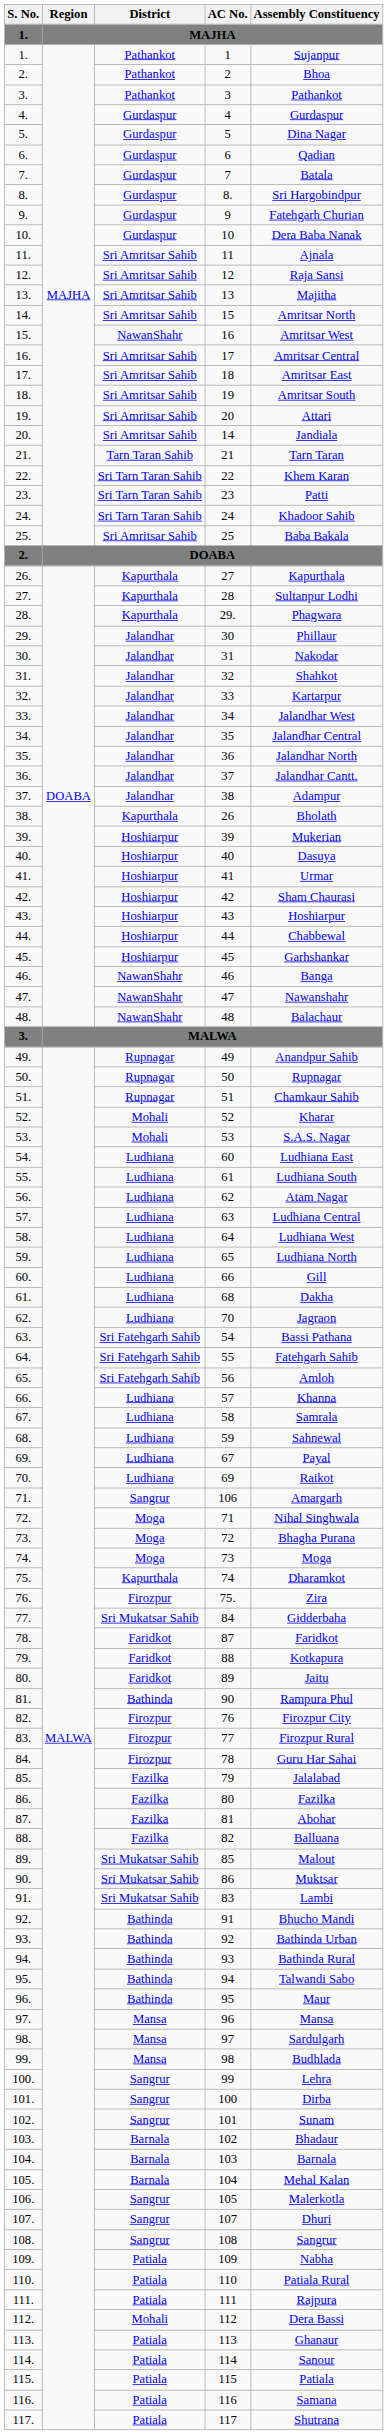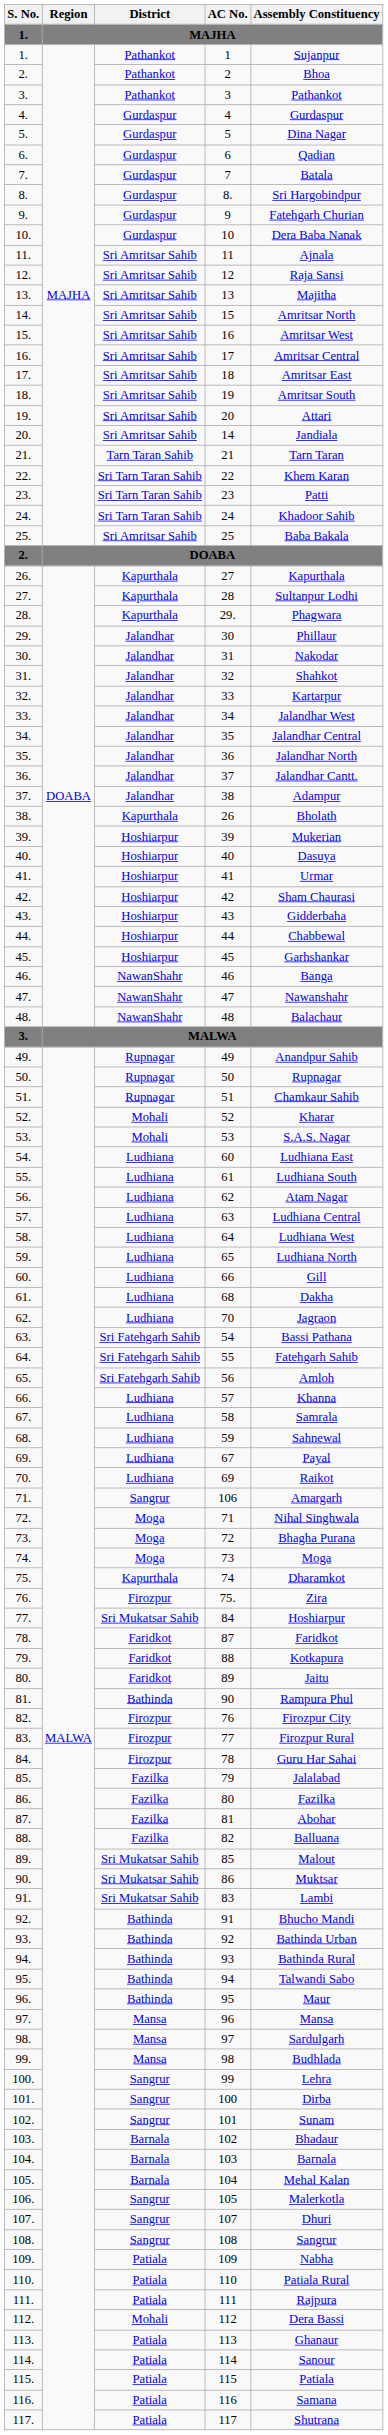 <table class="wikitable sortable" style="Text-align:center">
 <tr>
 <th>S. No.</th>
 <th>Region</th>
 <th>District</th>
 <th>AC No.</th>
 <th>Assembly Constituency</th>
 </tr>
 <tr>
 <td align="center" style="background-color: grey;"><span><strong>1.</strong></span></td>
 <td colspan="4" align="center" style="background-color: grey;"><span><strong>MAJHA</strong></span></td>
 </tr>
 <tr>
 <td>1.</td>
 <td rowspan="25"><a href='#'>MAJHA</a></td>
 <td><a href='#'>Pathankot</a></td>
 <td>1</td>
 <td><a href='#'>Sujanpur</a></td>
 </tr>
 <tr>
 <td>2.</td>
 <td><a href='#'>Pathankot</a></td>
 <td>2</td>
 <td><a href='#'>Bhoa</a></td>
 </tr>
 <tr>
 <td>3.</td>
 <td><a href='#'>Pathankot</a></td>
 <td>3</td>
 <td><a href='#'>Pathankot</a></td>
 </tr>
 <tr>
 <td>4.</td>
 <td><a href='#'>Gurdaspur</a></td>
 <td>4</td>
 <td><a href='#'>Gurdaspur</a></td>
 </tr>
 <tr>
 <td>5.</td>
 <td><a href='#'>Gurdaspur</a></td>
 <td>5</td>
 <td><a href='#'>Dina Nagar</a></td>
 </tr>
 <tr>
 <td>6.</td>
 <td><a href='#'>Gurdaspur</a></td>
 <td>6</td>
 <td><a href='#'>Qadian</a></td>
 </tr>
 <tr>
 <td>7.</td>
 <td><a href='#'>Gurdaspur</a></td>
 <td>7</td>
 <td><a href='#'>Batala</a></td>
 </tr>
 <tr>
 <td>8.</td>
 <td><a href='#'>Gurdaspur</a></td>
 <td>8.</td>
 <td><a href='#'>Sri Hargobindpur</a></td>
 </tr>
 <tr>
 <td>9.</td>
 <td><a href='#'>Gurdaspur</a></td>
 <td>9</td>
 <td><a href='#'>Fatehgarh Churian</a></td>
 </tr>
 <tr>
 <td>10.</td>
 <td><a href='#'>Gurdaspur</a></td>
 <td>10</td>
 <td><a href='#'>Dera Baba Nanak</a></td>
 </tr>
 <tr>
 <td>11.</td>
 <td><a href='#'>Sri Amritsar Sahib</a></td>
 <td>11</td>
 <td><a href='#'>Ajnala</a></td>
 </tr>
 <tr>
 <td>12.</td>
 <td><a href='#'>Sri Amritsar Sahib</a></td>
 <td>12</td>
 <td><a href='#'>Raja Sansi</a></td>
 </tr>
 <tr>
 <td>13.</td>
 <td><a href='#'>Sri Amritsar Sahib</a></td>
 <td>13</td>
 <td><a href='#'>Majitha</a></td>
 </tr>
 <tr>
 <td>14.</td>
 <td><a href='#'>Sri Amritsar Sahib</a></td>
 <td>15</td>
 <td><a href='#'>Amritsar North</a></td>
 </tr>
 <tr>
 <td>15.</td>
-<td><a href='#'>NawanShahr</a></td>
+<td><a href='#'>Sri Amritsar Sahib</a></td>
 <td>16</td>
 <td><a href='#'>Amritsar West</a></td>
 </tr>
 <tr>
 <td>16.</td>
 <td><a href='#'>Sri Amritsar Sahib</a></td>
 <td>17</td>
 <td><a href='#'>Amritsar Central</a></td>
 </tr>
 <tr>
 <td>17.</td>
 <td><a href='#'>Sri Amritsar Sahib</a></td>
 <td>18</td>
 <td><a href='#'>Amritsar East</a></td>
 </tr>
 <tr>
 <td>18.</td>
 <td><a href='#'>Sri Amritsar Sahib</a></td>
 <td>19</td>
 <td><a href='#'>Amritsar South</a></td>
 </tr>
 <tr>
 <td>19.</td>
 <td><a href='#'>Sri Amritsar Sahib</a></td>
 <td>20</td>
 <td><a href='#'>Attari</a></td>
 </tr>
 <tr>
 <td>20.</td>
 <td><a href='#'>Sri Amritsar Sahib</a></td>
 <td>14</td>
 <td><a href='#'>Jandiala</a></td>
 </tr>
 <tr>
 <td>21.</td>
 <td><a href='#'>Tarn Taran Sahib</a></td>
 <td>21</td>
 <td><a href='#'>Tarn Taran</a></td>
 </tr>
 <tr>
 <td>22.</td>
 <td><a href='#'>Sri Tarn Taran Sahib</a></td>
 <td>22</td>
 <td><a href='#'>Khem Karan</a></td>
 </tr>
 <tr>
 <td>23.</td>
 <td><a href='#'>Sri Tarn Taran Sahib</a></td>
 <td>23</td>
 <td><a href='#'>Patti</a></td>
 </tr>
 <tr>
 <td>24.</td>
 <td><a href='#'>Sri Tarn Taran Sahib</a></td>
 <td>24</td>
 <td><a href='#'>Khadoor Sahib</a></td>
 </tr>
 <tr>
 <td>25.</td>
 <td><a href='#'>Sri Amritsar Sahib</a></td>
 <td>25</td>
 <td><a href='#'>Baba Bakala</a></td>
 </tr>
 <tr>
 <td align="center" style="background-color: grey;"><span><strong>2.</strong></span></td>
 <td colspan="4" align="center" style="background-color: grey;"><span><strong>DOABA</strong></span></td>
 </tr>
 <tr>
 <td>26.</td>
 <td rowspan="23"><a href='#'>DOABA</a></td>
 <td><a href='#'>Kapurthala</a></td>
 <td>27</td>
 <td><a href='#'>Kapurthala</a></td>
 </tr>
 <tr>
 <td>27.</td>
 <td><a href='#'>Kapurthala</a></td>
 <td>28</td>
 <td><a href='#'>Sultanpur Lodhi</a></td>
 </tr>
 <tr>
 <td>28.</td>
 <td><a href='#'>Kapurthala</a></td>
 <td>29.</td>
 <td><a href='#'>Phagwara</a></td>
 </tr>
 <tr>
 <td>29.</td>
 <td><a href='#'>Jalandhar</a></td>
 <td>30</td>
 <td><a href='#'>Phillaur</a></td>
 </tr>
 <tr>
 <td>30.</td>
 <td><a href='#'>Jalandhar</a></td>
 <td>31</td>
 <td><a href='#'>Nakodar</a></td>
 </tr>
 <tr>
 <td>31.</td>
 <td><a href='#'>Jalandhar</a></td>
 <td>32</td>
 <td><a href='#'>Shahkot</a></td>
 </tr>
 <tr>
 <td>32.</td>
 <td><a href='#'>Jalandhar</a></td>
 <td>33</td>
 <td><a href='#'>Kartarpur</a></td>
 </tr>
 <tr>
 <td>33.</td>
 <td><a href='#'>Jalandhar</a></td>
 <td>34</td>
 <td><a href='#'>Jalandhar West</a></td>
 </tr>
 <tr>
 <td>34.</td>
 <td><a href='#'>Jalandhar</a></td>
 <td>35</td>
 <td><a href='#'>Jalandhar Central</a></td>
 </tr>
 <tr>
 <td>35.</td>
 <td><a href='#'>Jalandhar</a></td>
 <td>36</td>
 <td><a href='#'>Jalandhar North</a></td>
 </tr>
 <tr>
 <td>36.</td>
 <td><a href='#'>Jalandhar</a></td>
 <td>37</td>
 <td><a href='#'>Jalandhar Cantt.</a></td>
 </tr>
 <tr>
 <td>37.</td>
 <td><a href='#'>Jalandhar</a></td>
 <td>38</td>
 <td><a href='#'>Adampur</a></td>
 </tr>
 <tr>
 <td>38.</td>
 <td><a href='#'>Kapurthala</a></td>
 <td>26</td>
 <td><a href='#'>Bholath</a></td>
 </tr>
 <tr>
 <td>39.</td>
 <td><a href='#'>Hoshiarpur</a></td>
 <td>39</td>
 <td><a href='#'>Mukerian</a></td>
 </tr>
 <tr>
 <td>40.</td>
 <td><a href='#'>Hoshiarpur</a></td>
 <td>40</td>
 <td><a href='#'>Dasuya</a></td>
 </tr>
 <tr>
 <td>41.</td>
 <td><a href='#'>Hoshiarpur</a></td>
 <td>41</td>
 <td><a href='#'>Urmar</a></td>
 </tr>
 <tr>
 <td>42.</td>
 <td><a href='#'>Hoshiarpur</a></td>
 <td>42</td>
 <td><a href='#'>Sham Chaurasi</a></td>
 </tr>
 <tr>
 <td>43.</td>
 <td><a href='#'>Hoshiarpur</a></td>
 <td>43</td>
-<td><a href='#'>Hoshiarpur</a></td>
+<td><a href='#'>Gidderbaha</a></td>
 </tr>
 <tr>
 <td>44.</td>
 <td><a href='#'>Hoshiarpur</a></td>
 <td>44</td>
 <td><a href='#'>Chabbewal</a></td>
 </tr>
 <tr>
 <td>45.</td>
 <td><a href='#'>Hoshiarpur</a></td>
 <td>45</td>
 <td><a href='#'>Garhshankar</a></td>
 </tr>
 <tr>
 <td>46.</td>
 <td><a href='#'>NawanShahr</a></td>
 <td>46</td>
 <td><a href='#'>Banga</a></td>
 </tr>
 <tr>
 <td>47.</td>
 <td><a href='#'>NawanShahr</a></td>
 <td>47</td>
 <td><a href='#'>Nawanshahr</a></td>
 </tr>
 <tr>
 <td>48.</td>
 <td><a href='#'>NawanShahr</a></td>
 <td>48</td>
 <td><a href='#'>Balachaur</a></td>
 </tr>
 <tr>
 <td align="center" style="background-color: grey;"><span><strong>3.</strong></span></td>
 <td colspan="4" align="center" style="background-color: grey;"><span><strong>MALWA</strong></span></td>
 </tr>
 <tr>
 <td>49.</td>
 <td rowspan="69"><a href='#'>MALWA</a></td>
 <td><a href='#'>Rupnagar</a></td>
 <td>49</td>
 <td><a href='#'>Anandpur Sahib</a></td>
 </tr>
 <tr>
 <td>50.</td>
 <td><a href='#'>Rupnagar</a></td>
 <td>50</td>
 <td><a href='#'>Rupnagar</a></td>
 </tr>
 <tr>
 <td>51.</td>
 <td><a href='#'>Rupnagar</a></td>
 <td>51</td>
 <td><a href='#'>Chamkaur Sahib</a></td>
 </tr>
 <tr>
 <td>52.</td>
 <td><a href='#'>Mohali</a></td>
 <td>52</td>
 <td><a href='#'>Kharar</a></td>
 </tr>
 <tr>
 <td>53.</td>
 <td><a href='#'>Mohali</a></td>
 <td>53</td>
 <td><a href='#'>S.A.S. Nagar</a></td>
 </tr>
 <tr>
 <td>54.</td>
 <td><a href='#'>Ludhiana</a></td>
 <td>60</td>
 <td><a href='#'>Ludhiana East</a></td>
 </tr>
 <tr>
 <td>55.</td>
 <td><a href='#'>Ludhiana</a></td>
 <td>61</td>
 <td><a href='#'>Ludhiana South</a></td>
 </tr>
 <tr>
 <td>56.</td>
 <td><a href='#'>Ludhiana</a></td>
 <td>62</td>
 <td><a href='#'>Atam Nagar</a></td>
 </tr>
 <tr>
 <td>57.</td>
 <td><a href='#'>Ludhiana</a></td>
 <td>63</td>
 <td><a href='#'>Ludhiana Central</a></td>
 </tr>
 <tr>
 <td>58.</td>
 <td><a href='#'>Ludhiana</a></td>
 <td>64</td>
 <td><a href='#'>Ludhiana West</a></td>
 </tr>
 <tr>
 <td>59.</td>
 <td><a href='#'>Ludhiana</a></td>
 <td>65</td>
 <td><a href='#'>Ludhiana North</a></td>
 </tr>
 <tr>
 <td>60.</td>
 <td><a href='#'>Ludhiana</a></td>
 <td>66</td>
 <td><a href='#'>Gill</a></td>
 </tr>
 <tr>
 <td>61.</td>
 <td><a href='#'>Ludhiana</a></td>
 <td>68</td>
 <td><a href='#'>Dakha</a></td>
 </tr>
 <tr>
 <td>62.</td>
 <td><a href='#'>Ludhiana</a></td>
 <td>70</td>
 <td><a href='#'>Jagraon</a></td>
 </tr>
 <tr>
 <td>63.</td>
 <td><a href='#'>Sri Fatehgarh Sahib</a></td>
 <td>54</td>
 <td><a href='#'>Bassi Pathana</a></td>
 </tr>
 <tr>
 <td>64.</td>
 <td><a href='#'>Sri Fatehgarh Sahib</a></td>
 <td>55</td>
 <td><a href='#'>Fatehgarh Sahib</a></td>
 </tr>
 <tr>
 <td>65.</td>
 <td><a href='#'>Sri Fatehgarh Sahib</a></td>
 <td>56</td>
 <td><a href='#'>Amloh</a></td>
 </tr>
 <tr>
 <td>66.</td>
 <td><a href='#'>Ludhiana</a></td>
 <td>57</td>
 <td><a href='#'>Khanna</a></td>
 </tr>
 <tr>
 <td>67.</td>
 <td><a href='#'>Ludhiana</a></td>
 <td>58</td>
 <td><a href='#'>Samrala</a></td>
 </tr>
 <tr>
 <td>68.</td>
 <td><a href='#'>Ludhiana</a></td>
 <td>59</td>
 <td><a href='#'>Sahnewal</a></td>
 </tr>
 <tr>
 <td>69.</td>
 <td><a href='#'>Ludhiana</a></td>
 <td>67</td>
 <td><a href='#'>Payal</a></td>
 </tr>
 <tr>
 <td>70.</td>
 <td><a href='#'>Ludhiana</a></td>
 <td>69</td>
 <td><a href='#'>Raikot</a></td>
 </tr>
 <tr>
 <td>71.</td>
 <td><a href='#'>Sangrur</a></td>
 <td>106</td>
 <td><a href='#'>Amargarh</a></td>
 </tr>
 <tr>
 <td>72.</td>
 <td><a href='#'>Moga</a></td>
 <td>71</td>
 <td><a href='#'>Nihal Singhwala</a></td>
 </tr>
 <tr>
 <td>73.</td>
 <td><a href='#'>Moga</a></td>
 <td>72</td>
 <td><a href='#'>Bhagha Purana</a></td>
 </tr>
 <tr>
 <td>74.</td>
 <td><a href='#'>Moga</a></td>
 <td>73</td>
 <td><a href='#'>Moga</a></td>
 </tr>
 <tr>
 <td>75.</td>
 <td><a href='#'>Kapurthala</a></td>
 <td>74</td>
 <td><a href='#'>Dharamkot</a></td>
 </tr>
 <tr>
 <td>76.</td>
 <td><a href='#'>Firozpur</a></td>
 <td>75.</td>
 <td><a href='#'>Zira</a></td>
 </tr>
 <tr>
 <td>77.</td>
 <td><a href='#'>Sri Mukatsar Sahib</a></td>
 <td>84</td>
-<td><a href='#'>Gidderbaha</a></td>
+<td><a href='#'>Hoshiarpur</a></td>
 </tr>
 <tr>
 <td>78.</td>
 <td><a href='#'>Faridkot</a></td>
 <td>87</td>
 <td><a href='#'>Faridkot</a></td>
 </tr>
 <tr>
 <td>79.</td>
 <td><a href='#'>Faridkot</a></td>
 <td>88</td>
 <td><a href='#'>Kotkapura</a></td>
 </tr>
 <tr>
 <td>80.</td>
 <td><a href='#'>Faridkot</a></td>
 <td>89</td>
 <td><a href='#'>Jaitu</a></td>
 </tr>
 <tr>
 <td>81.</td>
 <td><a href='#'>Bathinda</a></td>
 <td>90</td>
 <td><a href='#'>Rampura Phul</a></td>
 </tr>
 <tr>
 <td>82.</td>
 <td><a href='#'>Firozpur</a></td>
 <td>76</td>
 <td><a href='#'>Firozpur City</a></td>
 </tr>
 <tr>
 <td>83.</td>
 <td><a href='#'>Firozpur</a></td>
 <td>77</td>
 <td><a href='#'>Firozpur Rural</a></td>
 </tr>
 <tr>
 <td>84.</td>
 <td><a href='#'>Firozpur</a></td>
 <td>78</td>
 <td><a href='#'>Guru Har Sahai</a></td>
 </tr>
 <tr>
 <td>85.</td>
 <td><a href='#'>Fazilka</a></td>
 <td>79</td>
 <td><a href='#'>Jalalabad</a></td>
 </tr>
 <tr>
 <td>86.</td>
 <td><a href='#'>Fazilka</a></td>
 <td>80</td>
 <td><a href='#'>Fazilka</a></td>
 </tr>
 <tr>
 <td>87.</td>
 <td><a href='#'>Fazilka</a></td>
 <td>81</td>
 <td><a href='#'>Abohar</a></td>
 </tr>
 <tr>
 <td>88.</td>
 <td><a href='#'>Fazilka</a></td>
 <td>82</td>
 <td><a href='#'>Balluana</a></td>
 </tr>
 <tr>
 <td>89.</td>
 <td><a href='#'>Sri Mukatsar Sahib</a></td>
 <td>85</td>
 <td><a href='#'>Malout</a></td>
 </tr>
 <tr>
 <td>90.</td>
 <td><a href='#'>Sri Mukatsar Sahib</a></td>
 <td>86</td>
 <td><a href='#'>Muktsar</a></td>
 </tr>
 <tr>
 <td>91.</td>
 <td><a href='#'>Sri Mukatsar Sahib</a></td>
 <td>83</td>
 <td><a href='#'>Lambi</a></td>
 </tr>
 <tr>
 <td>92.</td>
 <td><a href='#'>Bathinda</a></td>
 <td>91</td>
 <td><a href='#'>Bhucho Mandi</a></td>
 </tr>
 <tr>
 <td>93.</td>
 <td><a href='#'>Bathinda</a></td>
 <td>92</td>
 <td><a href='#'>Bathinda Urban</a></td>
 </tr>
 <tr>
 <td>94.</td>
 <td><a href='#'>Bathinda</a></td>
 <td>93</td>
 <td><a href='#'>Bathinda Rural</a></td>
 </tr>
 <tr>
 <td>95.</td>
 <td><a href='#'>Bathinda</a></td>
 <td>94</td>
 <td><a href='#'>Talwandi Sabo</a></td>
 </tr>
 <tr>
 <td>96.</td>
 <td><a href='#'>Bathinda</a></td>
 <td>95</td>
 <td><a href='#'>Maur</a></td>
 </tr>
 <tr>
 <td>97.</td>
 <td><a href='#'>Mansa</a></td>
 <td>96</td>
 <td><a href='#'>Mansa</a></td>
 </tr>
 <tr>
 <td>98.</td>
 <td><a href='#'>Mansa</a></td>
 <td>97</td>
 <td><a href='#'>Sardulgarh</a></td>
 </tr>
 <tr>
 <td>99.</td>
 <td><a href='#'>Mansa</a></td>
 <td>98</td>
 <td><a href='#'>Budhlada</a></td>
 </tr>
 <tr>
 <td>100.</td>
 <td><a href='#'>Sangrur</a></td>
 <td>99</td>
 <td><a href='#'>Lehra</a></td>
 </tr>
 <tr>
 <td>101.</td>
 <td><a href='#'>Sangrur</a></td>
 <td>100</td>
 <td><a href='#'>Dirba</a></td>
 </tr>
 <tr>
 <td>102.</td>
 <td><a href='#'>Sangrur</a></td>
 <td>101</td>
 <td><a href='#'>Sunam</a></td>
 </tr>
 <tr>
 <td>103.</td>
 <td><a href='#'>Barnala</a></td>
 <td>102</td>
 <td><a href='#'>Bhadaur</a></td>
 </tr>
 <tr>
 <td>104.</td>
 <td><a href='#'>Barnala</a></td>
 <td>103</td>
 <td><a href='#'>Barnala</a></td>
 </tr>
 <tr>
 <td>105.</td>
 <td><a href='#'>Barnala</a></td>
 <td>104</td>
 <td><a href='#'>Mehal Kalan</a></td>
 </tr>
 <tr>
 <td>106.</td>
 <td><a href='#'>Sangrur</a></td>
 <td>105</td>
 <td><a href='#'>Malerkotla</a></td>
 </tr>
 <tr>
 <td>107.</td>
 <td><a href='#'>Sangrur</a></td>
 <td>107</td>
 <td><a href='#'>Dhuri</a></td>
 </tr>
 <tr>
 <td>108.</td>
 <td><a href='#'>Sangrur</a></td>
 <td>108</td>
 <td><a href='#'>Sangrur</a></td>
 </tr>
 <tr>
 <td>109.</td>
 <td><a href='#'>Patiala</a></td>
 <td>109</td>
 <td><a href='#'>Nabha</a></td>
 </tr>
 <tr>
 <td>110.</td>
 <td><a href='#'>Patiala</a></td>
 <td>110</td>
 <td><a href='#'>Patiala Rural</a></td>
 </tr>
 <tr>
 <td>111.</td>
 <td><a href='#'>Patiala</a></td>
 <td>111</td>
 <td><a href='#'>Rajpura</a></td>
 </tr>
 <tr>
 <td>112.</td>
 <td><a href='#'>Mohali</a></td>
 <td>112</td>
 <td><a href='#'>Dera Bassi</a></td>
 </tr>
 <tr>
 <td>113.</td>
 <td><a href='#'>Patiala</a></td>
 <td>113</td>
 <td><a href='#'>Ghanaur</a></td>
 </tr>
 <tr>
 <td>114.</td>
 <td><a href='#'>Patiala</a></td>
 <td>114</td>
 <td><a href='#'>Sanour</a></td>
 </tr>
 <tr>
 <td>115.</td>
 <td><a href='#'>Patiala</a></td>
 <td>115</td>
 <td><a href='#'>Patiala</a></td>
 </tr>
 <tr>
 <td>116.</td>
 <td><a href='#'>Patiala</a></td>
 <td>116</td>
 <td><a href='#'>Samana</a></td>
 </tr>
 <tr>
 <td>117.</td>
 <td><a href='#'>Patiala</a></td>
 <td>117</td>
 <td><a href='#'>Shutrana</a></td>
 </tr>
 </table>
